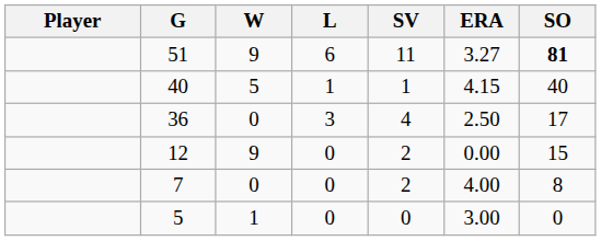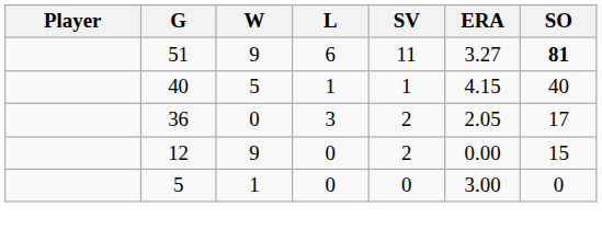 <table class="wikitable sortable">
 <tr>
 <th bgcolor="#DDDDFF" width="16%">Player</th>
 <th bgcolor="#DDDDFF" width="9%">G</th>
 <th bgcolor="#DDDDFF" width="9%">W</th>
 <th bgcolor="#DDDDFF" width="9%">L</th>
 <th bgcolor="#DDDDFF" width="9%">SV</th>
 <th bgcolor="#DDDDFF" width="9%">ERA</th>
 <th bgcolor="#DDDDFF" width="9%">SO</th>
 </tr>
 <tr align="center">
 <td></td>
 <td>51</td>
 <td>9</td>
 <td>6</td>
 <td>11</td>
 <td>3.27</td>
 <td><strong>81</strong></td>
 </tr>
 <tr align="center">
 <td></td>
 <td>40</td>
 <td>5</td>
 <td>1</td>
 <td>1</td>
 <td>4.15</td>
 <td>40</td>
 </tr>
 <tr align="center">
 <td></td>
 <td>36</td>
 <td>0</td>
 <td>3</td>
-<td>4</td>
-<td>2.50</td>
+<td>2</td>
+<td>2.05</td>
 <td>17</td>
 </tr>
 <tr align="center">
 <td></td>
 <td>12</td>
 <td>9</td>
 <td>0</td>
 <td>2</td>
 <td>0.00</td>
 <td>15</td>
 </tr>
 <tr align="center">
 <td></td>
-<td>7</td>
-<td>0</td>
-<td>0</td>
-<td>2</td>
-<td>4.00</td>
-<td>8</td>
-</tr>
-<tr align="center">
-<td></td>
 <td>5</td>
 <td>1</td>
 <td>0</td>
 <td>0</td>
 <td>3.00</td>
 <td>0</td>
 </tr>
 </table>
